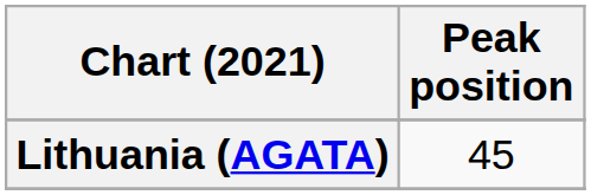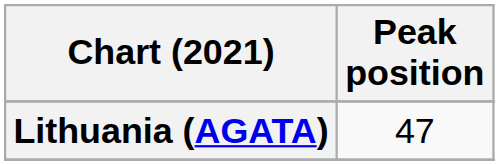 <table class="wikitable sortable plainrowheaders" style="text-align:center;">
 <tr>
 <th scope="col">Chart (2021)</th>
 <th scope="col">Peak<br>position</th>
 </tr>
 <tr>
 </tr>
 <tr>
 <th scope="row">Lithuania (<a href='#'>AGATA</a>)</th>
-<td>45</td>
+<td>47</td>
 </tr>
 <tr>
 </tr>
 <tr>
 </tr>
 <tr>
 </tr>
 <tr>
 </tr>
 </table>
